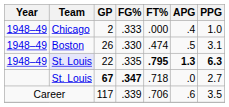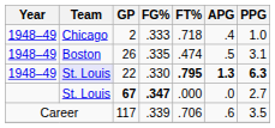 <table class="wikitable sortable" style="font-size:95%; text-align:right;">
 <tr>
 <th>Year</th>
 <th>Team</th>
 <th>GP</th>
 <th>FG%</th>
 <th>FT%</th>
 <th>APG</th>
 <th>PPG</th>
 </tr>
 <tr>
 <td style="text-align:left;"><a href='#'>1948–49</a></td>
 <td style="text-align:left;"><a href='#'>Chicago</a></td>
 <td>2</td>
 <td>.333</td>
-<td>.000</td>
+<td>.718</td>
 <td>.4</td>
 <td>1.0</td>
 </tr>
 <tr>
 <td style="text-align:left;"><a href='#'>1948–49</a></td>
 <td style="text-align:left;"><a href='#'>Boston</a></td>
 <td>26</td>
-<td>.330</td>
+<td>.335</td>
 <td>.474</td>
 <td>.5</td>
 <td>3.1</td>
 </tr>
 <tr>
 <td style="text-align:left;"><a href='#'>1948–49</a></td>
 <td style="background: lavender; text-align:left;"><a href='#'>St. Louis</a></td>
 <td>22</td>
-<td>.335</td>
+<td>.330</td>
 <td><strong>.795</strong></td>
 <td><strong>1.3</strong></td>
 <td><strong>6.3</strong></td>
 </tr>
 <tr>
 <td style="text-align:left;"></td>
 <td style="text-align:left;"><a href='#'>St. Louis</a></td>
 <td><strong>67</strong></td>
 <td><strong>.347</strong></td>
-<td>.718</td>
+<td>.000</td>
 <td>.0</td>
 <td>2.7</td>
 </tr>
 <tr>
 <td style="text-align:center;" colspan="2">Career</td>
 <td>117</td>
 <td>.339</td>
 <td>.706</td>
 <td>.6</td>
 <td>3.5</td>
 </tr>
 <tr>
 </tr>
 </table>
